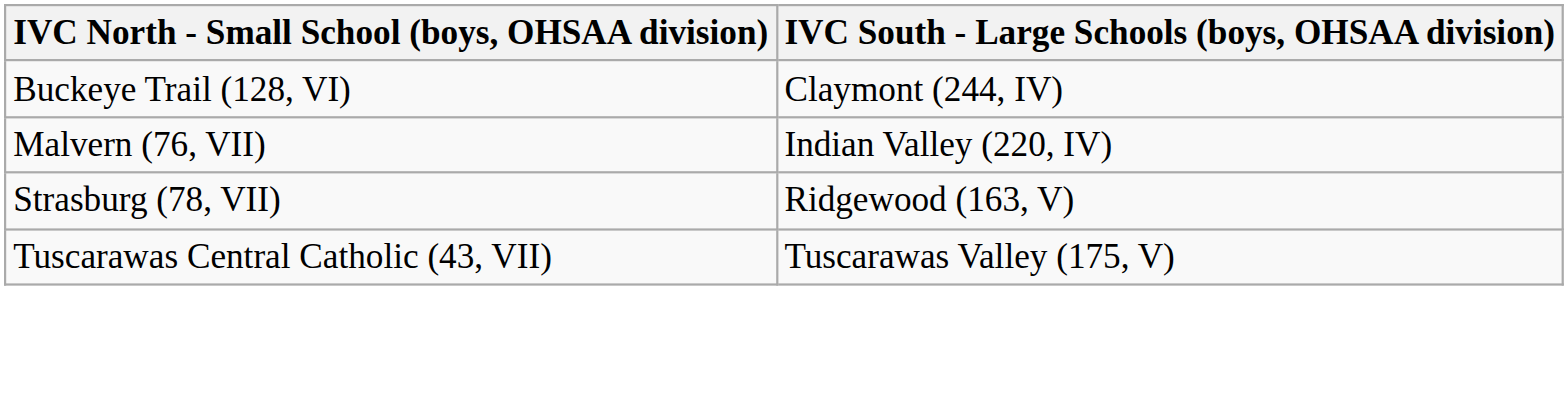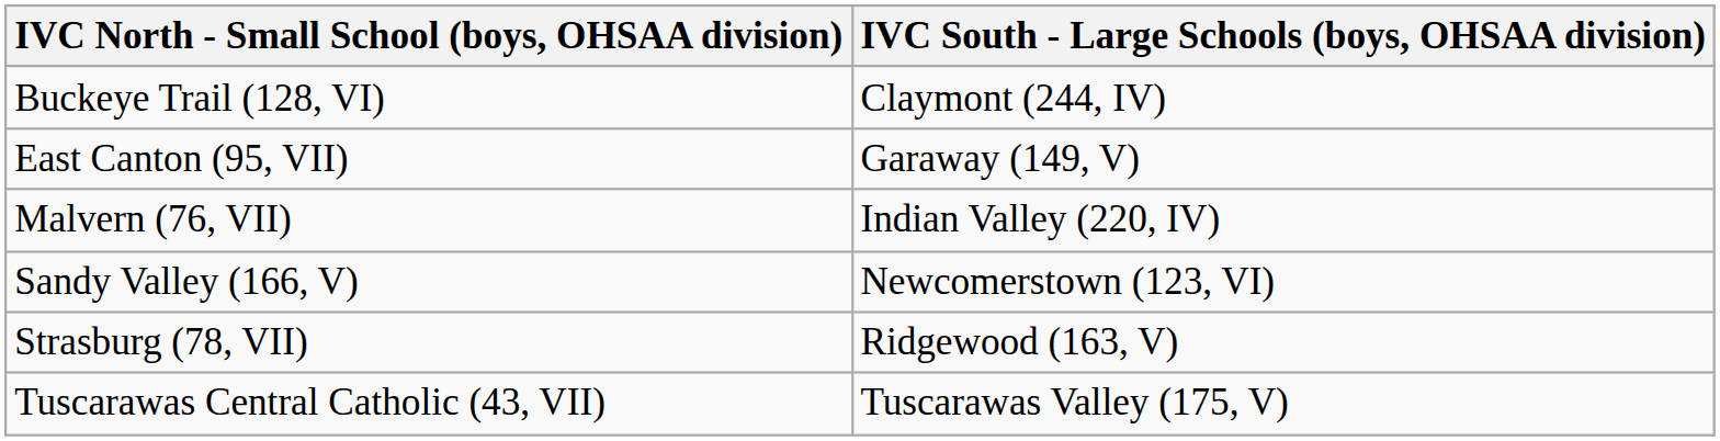 <table class="wikitable">
 <tr>
 <th>IVC North - Small School (boys, OHSAA division)</th>
 <th>IVC South - Large Schools (boys, OHSAA division)</th>
 </tr>
 <tr>
 <td>Buckeye Trail (128, VI)</td>
 <td>Claymont (244, IV)</td>
 </tr>
 <tr>
+<td>East Canton (95, VII)</td>
+<td>Garaway (149, V)</td>
+</tr>
+<tr>
 <td>Malvern (76, VII)</td>
 <td>Indian Valley (220, IV)</td>
+</tr>
+<tr>
+<td>Sandy Valley (166, V)</td>
+<td>Newcomerstown (123, VI)</td>
 </tr>
 <tr>
 <td>Strasburg (78, VII)</td>
 <td>Ridgewood (163, V)</td>
 </tr>
 <tr>
 <td>Tuscarawas Central Catholic (43, VII)</td>
 <td>Tuscarawas Valley (175, V)</td>
 </tr>
 </table>
